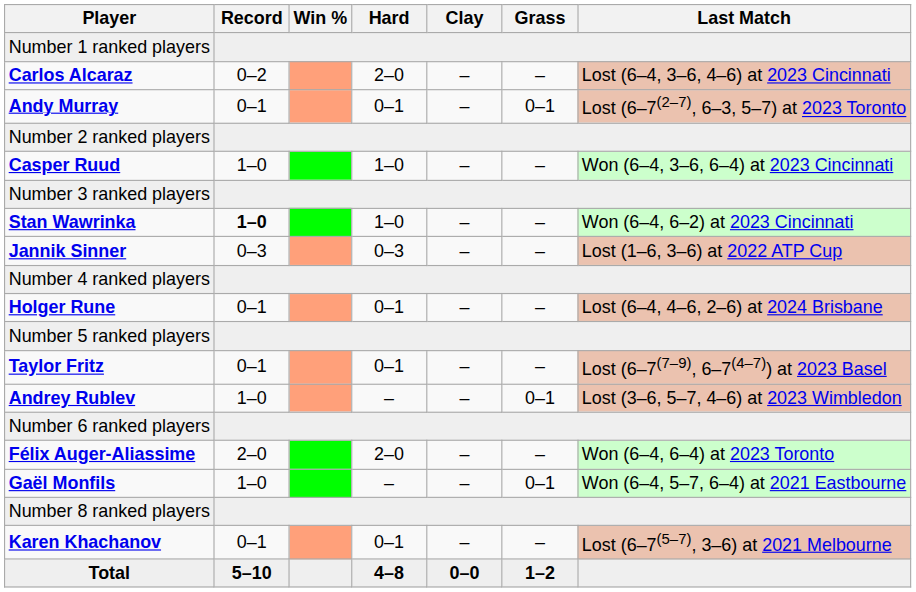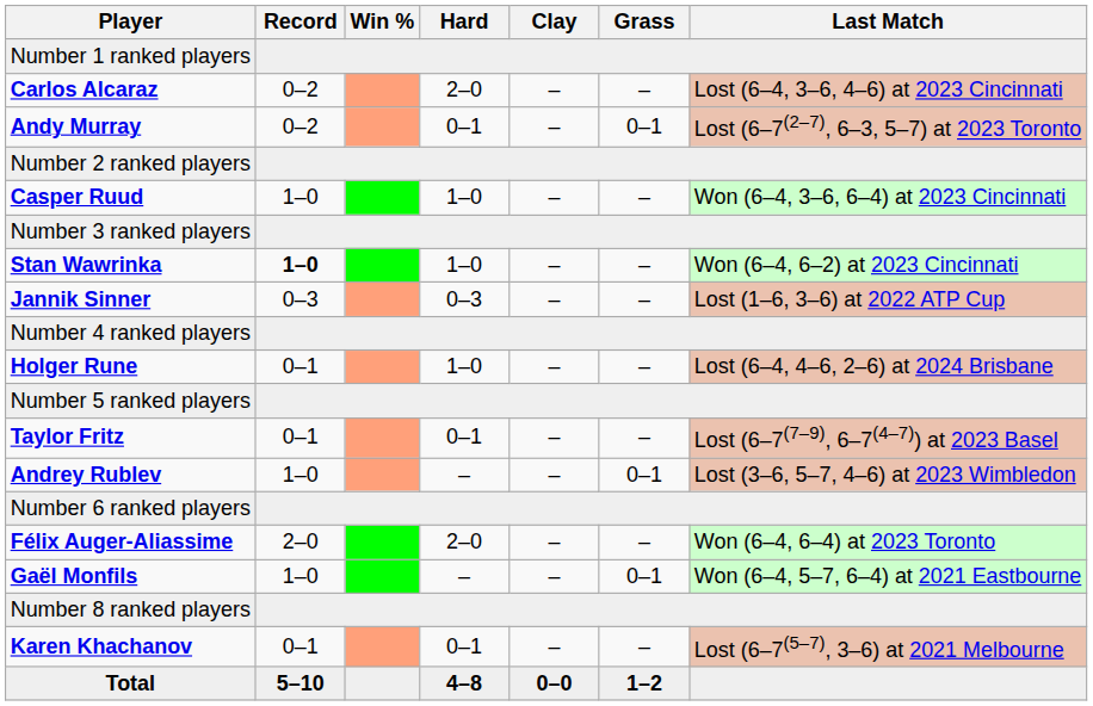 <table class="wikitable sortable nowrap" style=text-align:center>
 <tr>
 <th>Player</th>
 <th width=60>Record</th>
 <th>Win %</th>
 <th width=60>Hard</th>
 <th width=60>Clay</th>
 <th width=60>Grass</th>
 <th>Last Match</th>
 </tr>
 <tr style=background:#efefef>
 <td align=left>Number 1 ranked players</td>
 <td colspan=6></td>
 </tr>
 <tr>
 <td align=left> <strong><a href='#'>Carlos Alcaraz</a></strong></td>
 <td>0–2</td>
 <td bgcolor=ffa07a></td>
 <td>2–0</td>
 <td>–</td>
 <td>–</td>
 <td style=background:#ebc2af;text-align:left>Lost (6–4, 3–6, 4–6) at <a href='#'>2023 Cincinnati</a></td>
 </tr>
 <tr>
 <td align=left> <strong><a href='#'>Andy Murray</a></strong></td>
-<td>0–1</td>
+<td>0–2</td>
 <td bgcolor=ffa07a></td>
 <td>0–1</td>
 <td>–</td>
 <td>0–1</td>
 <td style=background:#ebc2af;text-align:left>Lost (6–7<sup>(2–7)</sup>, 6–3, 5–7) at <a href='#'>2023 Toronto</a></td>
 </tr>
 <tr style=background:#efefef>
 <td align=left>Number 2 ranked players</td>
 <td colspan=6></td>
 </tr>
 <tr>
 <td align=left> <strong><a href='#'>Casper Ruud</a></strong></td>
 <td>1–0</td>
 <td bgcolor=lime></td>
 <td>1–0</td>
 <td>–</td>
 <td>–</td>
 <td style=background:#cfc;text-align:left>Won (6–4, 3–6, 6–4) at <a href='#'>2023 Cincinnati</a></td>
 </tr>
 <tr style=background:#efefef>
 <td align=left>Number 3 ranked players</td>
 <td colspan=6></td>
 </tr>
 <tr>
 <td align=left> <strong><a href='#'>Stan Wawrinka</a></strong></td>
 <td><strong>1–0</strong></td>
 <td bgcolor=lime></td>
 <td>1–0</td>
 <td>–</td>
 <td>–</td>
 <td style=background:#cfc;text-align:left>Won (6–4, 6–2) at <a href='#'>2023 Cincinnati</a></td>
 </tr>
 <tr>
 <td align=left> <strong><a href='#'>Jannik Sinner</a></strong></td>
 <td>0–3</td>
 <td bgcolor=ffa07a></td>
 <td>0–3</td>
 <td>–</td>
 <td>–</td>
 <td style=background:#ebc2af;text-align:left>Lost (1–6, 3–6) at <a href='#'>2022 ATP Cup</a></td>
 </tr>
 <tr style=background:#efefef>
 <td align=left>Number 4 ranked players</td>
 <td colspan=6></td>
 </tr>
 <tr>
 <td align=left> <strong><a href='#'>Holger Rune</a></strong></td>
 <td>0–1</td>
 <td bgcolor=ffa07a></td>
-<td>0–1</td>
+<td>1–0</td>
 <td>–</td>
 <td>–</td>
 <td style=background:#ebc2af;text-align:left>Lost (6–4, 4–6, 2–6) at <a href='#'>2024 Brisbane</a></td>
 </tr>
 <tr style=background:#efefef>
 <td align=left>Number 5 ranked players</td>
 <td colspan=6></td>
 </tr>
 <tr>
 <td align=left> <strong><a href='#'>Taylor Fritz</a></strong></td>
 <td>0–1</td>
 <td bgcolor=ffa07a></td>
 <td>0–1</td>
 <td>–</td>
 <td>–</td>
 <td style=background:#ebc2af;text-align:left>Lost (6–7<sup>(7–9)</sup>, 6–7<sup>(4–7)</sup>) at <a href='#'>2023 Basel</a></td>
 </tr>
 <tr>
 <td align=left> <strong><a href='#'>Andrey Rublev</a></strong></td>
 <td>1–0</td>
 <td bgcolor=ffa07a></td>
 <td>–</td>
 <td>–</td>
 <td>0–1</td>
 <td style=background:#ebc2af;text-align:left>Lost (3–6, 5–7, 4–6) at <a href='#'>2023 Wimbledon</a></td>
 </tr>
 <tr style=background:#efefef>
 <td align=left>Number 6 ranked players</td>
 <td colspan=6></td>
 </tr>
 <tr>
 <td align=left> <strong><a href='#'>Félix Auger-Aliassime</a></strong></td>
 <td>2–0</td>
 <td bgcolor=lime></td>
 <td>2–0</td>
 <td>–</td>
 <td>–</td>
 <td style=background:#cfc;text-align:left>Won (6–4, 6–4) at <a href='#'>2023 Toronto</a></td>
 </tr>
 <tr>
 <td align=left> <strong><a href='#'>Gaël Monfils</a></strong></td>
 <td>1–0</td>
 <td bgcolor=lime></td>
 <td>–</td>
 <td>–</td>
 <td>0–1</td>
 <td style=background:#cfc;text-align:left>Won (6–4, 5–7, 6–4) at <a href='#'>2021 Eastbourne</a></td>
 </tr>
 <tr style=background:#efefef>
 <td align=left>Number 8 ranked players</td>
 <td colspan=6></td>
 </tr>
 <tr>
 <td align=left> <strong><a href='#'>Karen Khachanov</a></strong></td>
 <td>0–1</td>
 <td bgcolor=ffa07a></td>
 <td>0–1</td>
 <td>–</td>
 <td>–</td>
 <td style=background:#ebc2af;text-align:left>Lost (6–7<sup>(5–7)</sup>, 3–6) at <a href='#'>2021 Melbourne</a></td>
 </tr>
 <tr bgcolor="efefef" class="sortbottom">
 <td><strong>Total</strong></td>
 <td><strong>5–10</strong></td>
 <td><strong></strong></td>
 <td><strong>4–8 <br></strong></td>
 <td><strong>0–0 <br></strong></td>
 <td><strong>1–2 <br></strong></td>
 <td></td>
 </tr>
 </table>
